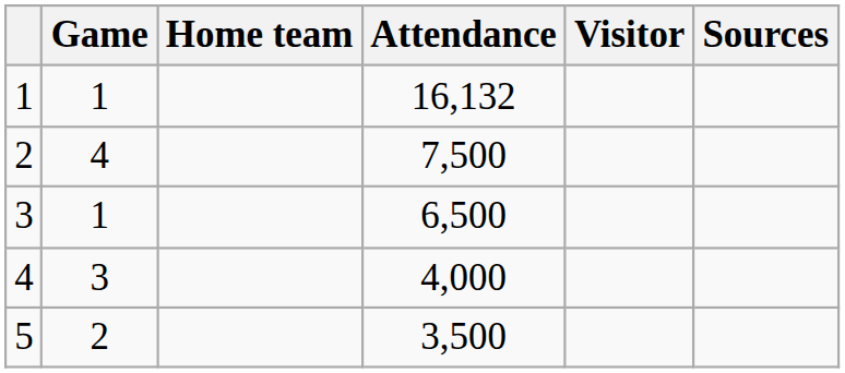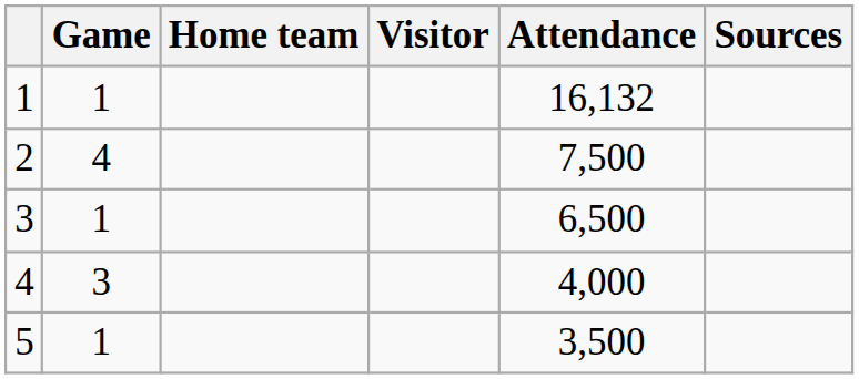 <table class="wikitable" style="text-align:center">
 <tr>
 <th></th>
 <th>Game</th>
 <th>Home team</th>
+<th>Visitor</th>
 <th>Attendance</th>
-<th>Visitor</th>
 <th>Sources</th>
 </tr>
 <tr>
 <td align="centre">1</td>
 <td align="centre">1</td>
 <td align="left"></td>
+<td align="left"></td>
 <td align="centre">16,132</td>
-<td align="left"></td>
 <td align="centre"></td>
 </tr>
 <tr>
 <td align="centre">2</td>
 <td align="centre">4</td>
 <td align="left"></td>
+<td align="left"></td>
 <td align="centre">7,500</td>
-<td align="left"></td>
 <td align="centre"></td>
 </tr>
 <tr>
 <td align="centre">3</td>
 <td align="centre">1</td>
 <td align="left"></td>
+<td align="left"></td>
 <td align="centre">6,500</td>
-<td align="left"></td>
 <td align="centre"></td>
 </tr>
 <tr>
 <td align="centre">4</td>
 <td align="centre">3</td>
 <td align="left"></td>
+<td align="left"></td>
 <td align="centre">4,000</td>
-<td align="left"></td>
 <td align="centre"></td>
 </tr>
 <tr>
 <td align="centre">5</td>
-<td align="centre">2</td>
+<td align="centre">1</td>
+<td align="left"></td>
 <td align="left"></td>
 <td align="centre">3,500</td>
-<td align="left"></td>
 <td align="centre"></td>
 </tr>
 </table>
